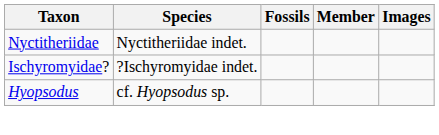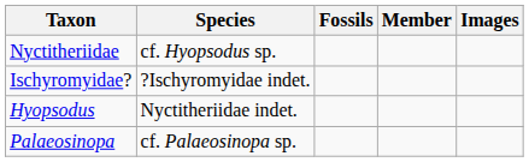 <table class="wikitable sortable">
 <tr>
 <th>Taxon</th>
 <th>Species</th>
 <th>Fossils</th>
 <th>Member</th>
 <th>Images</th>
 </tr>
 <tr>
 <td><a href='#'>Nyctitheriidae</a></td>
-<td>Nyctitheriidae indet.</td>
+<td>cf. <em>Hyopsodus</em> sp.</td>
 <td></td>
 <td></td>
 <td></td>
 </tr>
 <tr>
 <td><a href='#'>Ischyromyidae</a>?</td>
 <td>?Ischyromyidae indet.</td>
 <td></td>
 <td></td>
 <td></td>
 </tr>
 <tr>
 <td><em><a href='#'>Hyopsodus</a></em></td>
-<td>cf. <em>Hyopsodus</em> sp.</td>
+<td>Nyctitheriidae indet.</td>
+<td></td>
+<td></td>
+<td></td>
+</tr>
+<tr>
+<td><em><a href='#'>Palaeosinopa</a></em></td>
+<td>cf. <em>Palaeosinopa</em> sp.</td>
 <td></td>
 <td></td>
 <td></td>
 </tr>
 </table>
